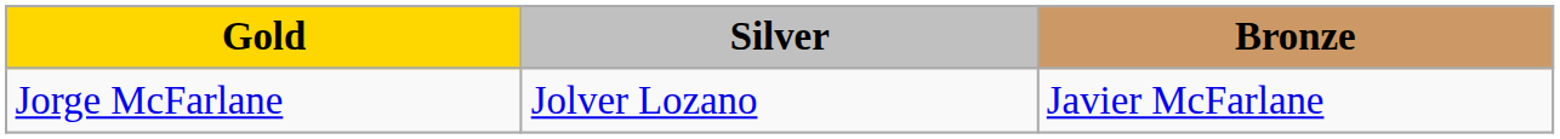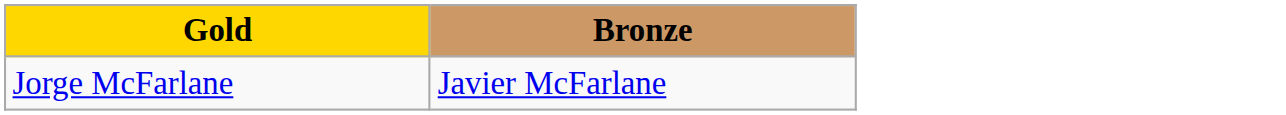 <table class="wikitable" style="text-align:left">
 <tr align="center">
 <td width=200 bgcolor=gold><strong>Gold</strong></td>
-<td width=200 bgcolor=silver><strong>Silver</strong></td>
 <td width=200 bgcolor=CC9966><strong>Bronze</strong></td>
 </tr>
 <tr>
 <td><a href='#'>Jorge McFarlane</a><br><em></em></td>
-<td><a href='#'>Jolver Lozano</a><br><em></em></td>
 <td><a href='#'>Javier McFarlane</a><br><em></em></td>
 </tr>
 </table>
